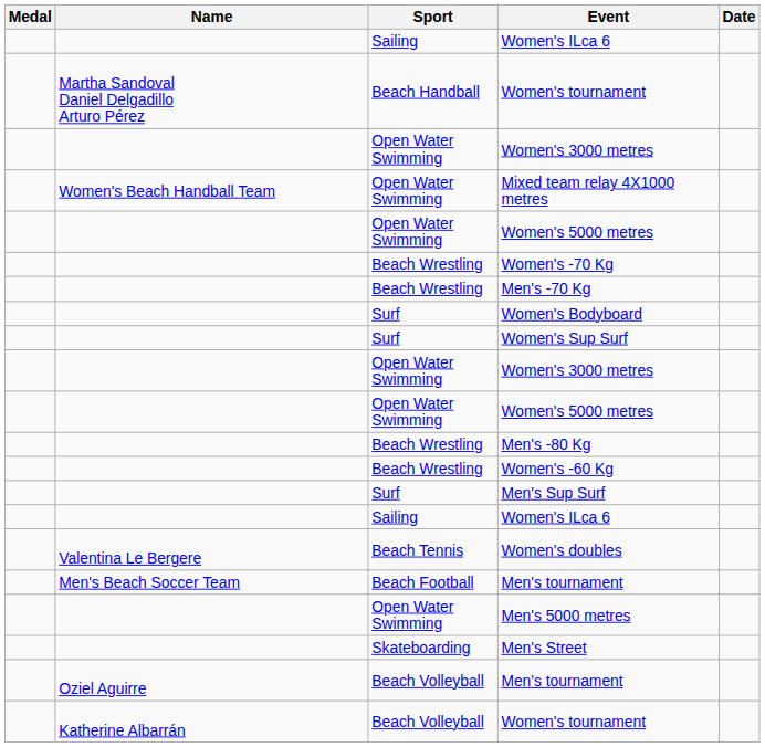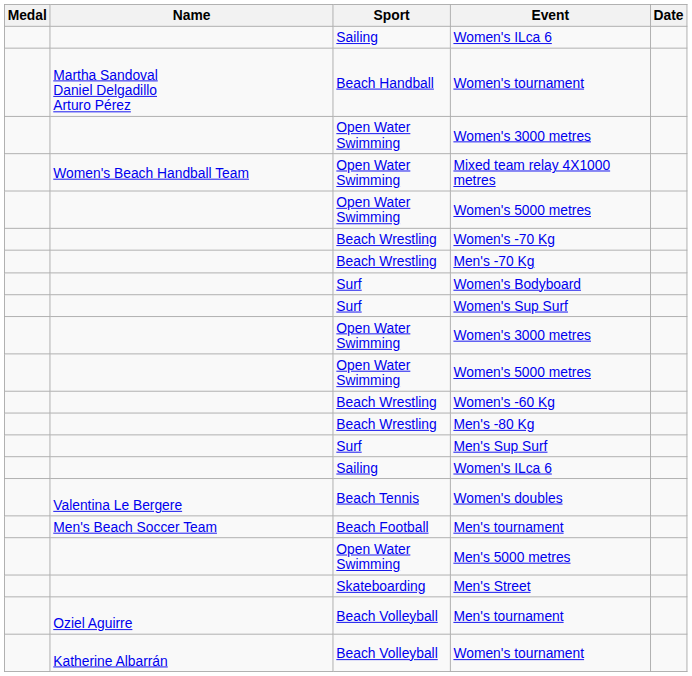 <table class="wikitable sortable"  style="font-size:95%">
 <tr>
 <th>Medal</th>
 <th style="width:20em">Name</th>
 <th style="width:8em">Sport</th>
 <th style="width:14em">Event</th>
 <th>Date</th>
 </tr>
 <tr>
 <td></td>
 <td></td>
 <td><a href='#'>Sailing</a></td>
 <td><a href='#'>Women's ILca 6</a></td>
 <td></td>
 </tr>
 <tr>
 <td></td>
 <td><br><a href='#'>Martha Sandoval</a><br><a href='#'>Daniel Delgadillo</a><br><a href='#'>Arturo Pérez</a></td>
 <td><a href='#'>Beach Handball</a></td>
 <td><a href='#'>Women's tournament</a></td>
 <td></td>
 </tr>
 <tr>
 <td></td>
 <td></td>
 <td><a href='#'>Open Water Swimming</a></td>
 <td><a href='#'>Women's 3000 metres</a></td>
 <td></td>
 </tr>
 <tr>
 <td></td>
 <td><a href='#'>Women's Beach Handball Team</a></td>
 <td><a href='#'>Open Water Swimming</a></td>
 <td><a href='#'>Mixed team relay 4X1000 metres</a></td>
 <td></td>
 </tr>
 <tr>
 <td></td>
 <td></td>
 <td><a href='#'>Open Water Swimming</a></td>
 <td><a href='#'>Women's 5000 metres</a></td>
 <td></td>
 </tr>
 <tr>
 <td></td>
 <td></td>
 <td><a href='#'>Beach Wrestling</a></td>
 <td><a href='#'>Women's -70 Kg</a></td>
 <td></td>
 </tr>
 <tr>
 <td></td>
 <td></td>
 <td><a href='#'>Beach Wrestling</a></td>
 <td><a href='#'>Men's -70 Kg</a></td>
 <td></td>
 </tr>
 <tr>
 <td></td>
 <td></td>
 <td><a href='#'>Surf</a></td>
 <td><a href='#'>Women's Bodyboard</a></td>
 <td></td>
 </tr>
 <tr>
 <td></td>
 <td></td>
 <td><a href='#'>Surf</a></td>
 <td><a href='#'>Women's Sup Surf</a></td>
 <td></td>
 </tr>
 <tr>
 <td></td>
 <td></td>
 <td><a href='#'>Open Water Swimming</a></td>
 <td><a href='#'>Women's 3000 metres</a></td>
 <td></td>
 </tr>
 <tr>
 <td></td>
 <td></td>
 <td><a href='#'>Open Water Swimming</a></td>
 <td><a href='#'>Women's 5000 metres</a></td>
 <td></td>
 </tr>
 <tr>
 <td></td>
 <td></td>
 <td><a href='#'>Beach Wrestling</a></td>
-<td><a href='#'>Men's -80 Kg</a></td>
+<td><a href='#'>Women's -60 Kg</a></td>
 <td></td>
 </tr>
 <tr>
 <td></td>
 <td></td>
 <td><a href='#'>Beach Wrestling</a></td>
-<td><a href='#'>Women's -60 Kg</a></td>
+<td><a href='#'>Men's -80 Kg</a></td>
 <td></td>
 </tr>
 <tr>
 <td></td>
 <td></td>
 <td><a href='#'>Surf</a></td>
 <td><a href='#'>Men's Sup Surf</a></td>
 <td></td>
 </tr>
 <tr>
 <td></td>
 <td></td>
 <td><a href='#'>Sailing</a></td>
 <td><a href='#'>Women's ILca 6</a></td>
 <td></td>
 </tr>
 <tr>
 <td></td>
 <td> <br> <a href='#'>Valentina Le Bergere</a></td>
 <td><a href='#'>Beach Tennis</a></td>
 <td><a href='#'>Women's doubles</a></td>
 <td></td>
 </tr>
 <tr>
 <td></td>
 <td><a href='#'>Men's Beach Soccer Team</a></td>
 <td><a href='#'>Beach Football</a></td>
 <td><a href='#'>Men's tournament</a></td>
 <td></td>
 </tr>
 <tr>
 <td></td>
 <td></td>
 <td><a href='#'>Open Water Swimming</a></td>
 <td><a href='#'>Men's 5000 metres</a></td>
 <td></td>
 </tr>
 <tr>
 <td></td>
 <td></td>
 <td><a href='#'>Skateboarding</a></td>
 <td><a href='#'>Men's Street</a></td>
 <td></td>
 </tr>
 <tr>
 <td></td>
 <td> <br> <a href='#'>Oziel Aguirre</a></td>
 <td><a href='#'>Beach Volleyball</a></td>
 <td><a href='#'>Men's tournament</a></td>
 <td></td>
 </tr>
 <tr>
 <td></td>
 <td> <br> <a href='#'>Katherine Albarrán</a></td>
 <td><a href='#'>Beach Volleyball</a></td>
 <td><a href='#'>Women's tournament</a></td>
 <td></td>
 </tr>
 </table>
